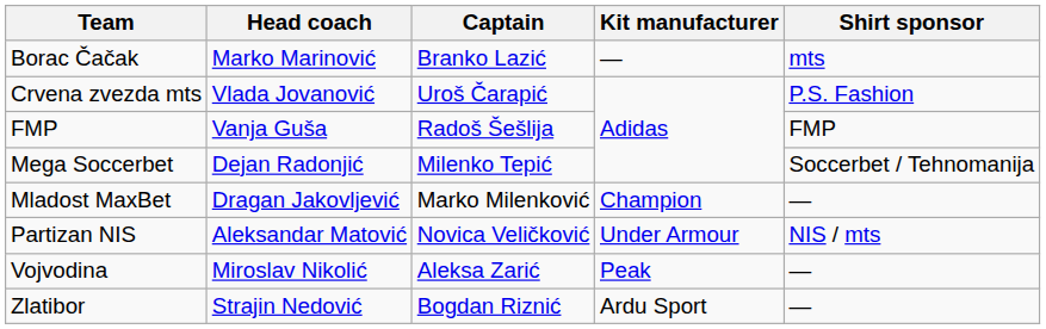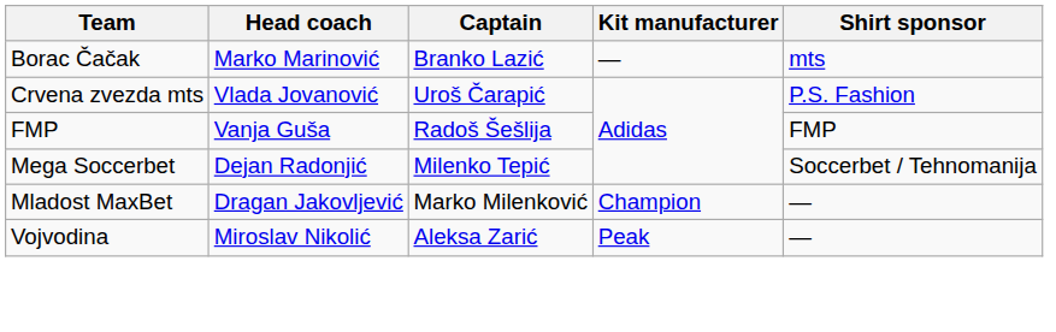 <table class="wikitable">
 <tr>
 <th>Team</th>
 <th>Head coach</th>
 <th>Captain</th>
 <th>Kit manufacturer</th>
 <th>Shirt sponsor</th>
 </tr>
 <tr>
 <td>Borac Čačak</td>
 <td> <a href='#'>Marko Marinović</a></td>
 <td> <a href='#'>Branko Lazić</a></td>
 <td>—</td>
 <td><a href='#'>mts</a></td>
 </tr>
 <tr>
 <td>Crvena zvezda mts</td>
 <td> <a href='#'>Vlada Jovanović</a></td>
 <td> <a href='#'>Uroš Čarapić</a></td>
 <td rowspan=3><a href='#'>Adidas</a></td>
 <td><a href='#'>P.S. Fashion</a></td>
 </tr>
 <tr>
 <td>FMP</td>
 <td> <a href='#'>Vanja Guša</a></td>
 <td> <a href='#'>Radoš Šešlija</a></td>
 <td>FMP</td>
 </tr>
 <tr>
 <td>Mega Soccerbet</td>
 <td> <a href='#'>Dejan Radonjić</a></td>
 <td> <a href='#'>Milenko Tepić</a></td>
 <td>Soccerbet / Tehnomanija</td>
 </tr>
 <tr>
 <td>Mladost MaxBet</td>
 <td> <a href='#'>Dragan Jakovljević</a></td>
 <td> Marko Milenković</td>
 <td><a href='#'>Champion</a></td>
 <td>—</td>
 </tr>
 <tr>
-<td>Partizan NIS</td>
-<td> <a href='#'>Aleksandar Matović</a></td>
-<td> <a href='#'>Novica Veličković</a></td>
-<td><a href='#'>Under Armour</a></td>
-<td><a href='#'>NIS</a> / <a href='#'>mts</a></td>
-</tr>
-<tr>
 <td>Vojvodina</td>
 <td> <a href='#'>Miroslav Nikolić</a></td>
 <td> <a href='#'>Aleksa Zarić</a></td>
 <td><a href='#'>Peak</a></td>
 <td>—</td>
 </tr>
-<tr>
-<td>Zlatibor</td>
-<td> <a href='#'>Strajin Nedović</a></td>
-<td> <a href='#'>Bogdan Riznić</a></td>
-<td>Ardu Sport</td>
-<td>—</td>
-</tr>
 </table>
